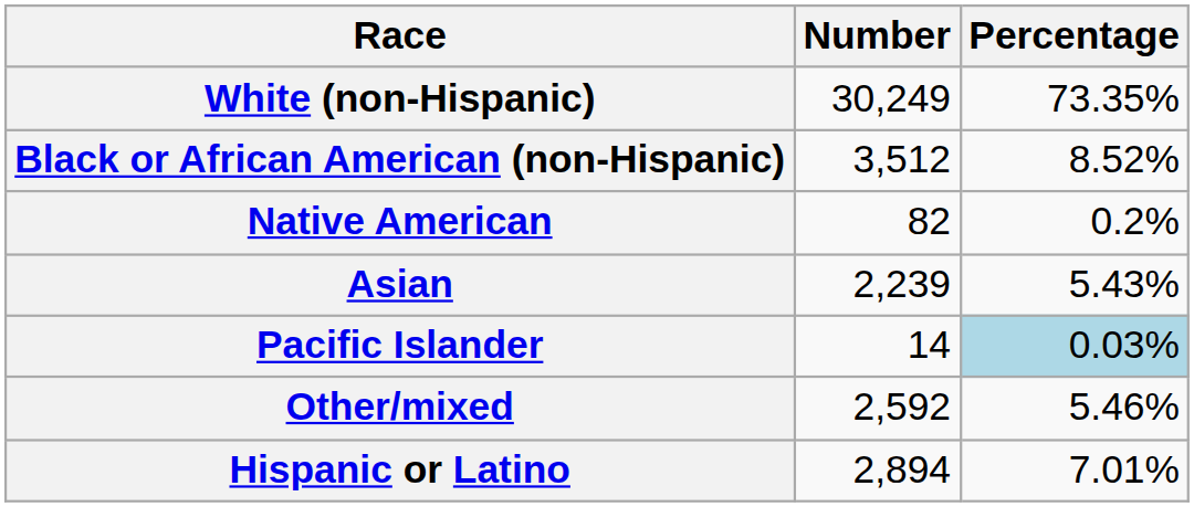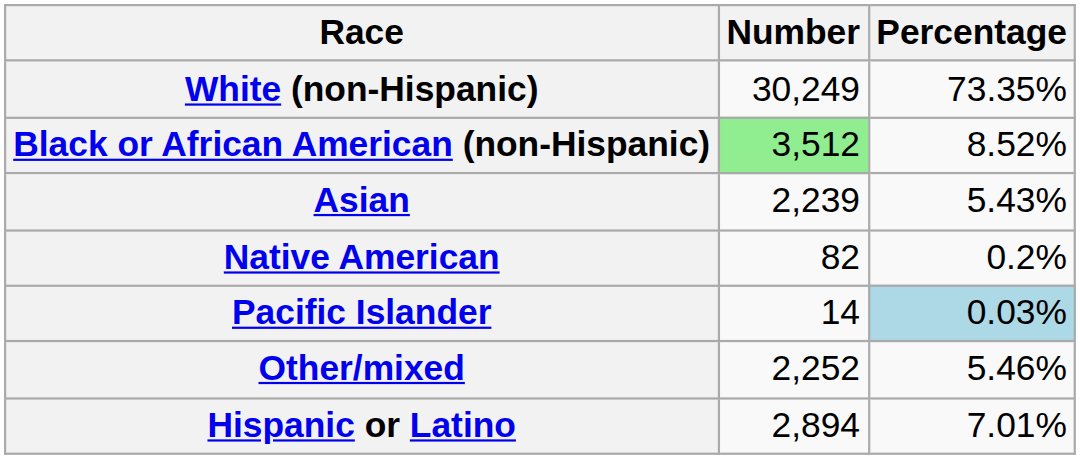 <table class="wikitable" style="text-align:right">
 <tr>
 <th scope="col">Race</th>
 <th scope="col">Number</th>
 <th scope="col">Percentage</th>
 </tr>
 <tr>
 <th scope="row"><a href='#'>White</a> (non-Hispanic)</th>
 <td>30,249</td>
 <td>73.35%</td>
 </tr>
 <tr>
 <th scope="row"><a href='#'>Black or African American</a> (non-Hispanic)</th>
-<td>3,512</td>
+<td style="background: lightgreen;">3,512</td>
 <td>8.52%</td>
+</tr>
+<tr>
+<th scope="row"><a href='#'>Asian</a></th>
+<td>2,239</td>
+<td>5.43%</td>
 </tr>
 <tr>
 <th scope="row"><a href='#'>Native American</a></th>
 <td>82</td>
 <td>0.2%</td>
-</tr>
-<tr>
-<th scope="row"><a href='#'>Asian</a></th>
-<td>2,239</td>
-<td>5.43%</td>
 </tr>
 <tr>
 <th scope="row"><a href='#'>Pacific Islander</a></th>
 <td>14</td>
 <td style="background: lightblue;">0.03%</td>
 </tr>
 <tr>
 <th scope="row"><a href='#'>Other/mixed</a></th>
-<td>2,592</td>
+<td>2,252</td>
 <td>5.46%</td>
 </tr>
 <tr>
 <th scope="row"><a href='#'>Hispanic</a> or <a href='#'>Latino</a></th>
 <td>2,894</td>
 <td>7.01%</td>
 </tr>
 </table>
